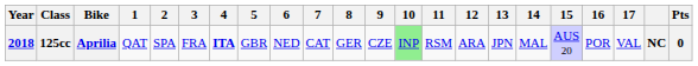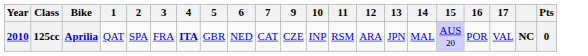 <table class="wikitable" style="text-align:center">
 <tr>
 <th>Year</th>
 <th>Class</th>
 <th>Bike</th>
 <th>1</th>
 <th>2</th>
 <th>3</th>
 <th>4</th>
 <th>5</th>
 <th>6</th>
 <th>7</th>
-<th>8</th>
 <th>9</th>
 <th>10</th>
 <th>11</th>
 <th>12</th>
 <th>13</th>
 <th>14</th>
 <th>15</th>
 <th>16</th>
 <th>17</th>
 <th></th>
 <th>Pts</th>
 </tr>
 <tr>
-<th><a href='#'>2018</a></th>
+<th><a href='#'>2010</a></th>
 <th>125cc</th>
 <th><a href='#'>Aprilia</a></th>
 <td><a href='#'>QAT</a></td>
 <td><a href='#'>SPA</a></td>
 <td><a href='#'>FRA</a></td>
 <td><strong><a href='#'>ITA</a></strong></td>
 <td><a href='#'>GBR</a></td>
 <td><a href='#'>NED</a></td>
 <td><a href='#'>CAT</a></td>
-<td><a href='#'>GER</a></td>
 <td><a href='#'>CZE</a></td>
-<td style="background: lightgreen;"><a href='#'>INP</a></td>
+<td><a href='#'>INP</a></td>
 <td><a href='#'>RSM</a></td>
 <td><a href='#'>ARA</a></td>
 <td><a href='#'>JPN</a></td>
 <td><a href='#'>MAL</a></td>
 <td style="background:#CFCFFF;"><a href='#'>AUS</a><br><small>20</small></td>
 <td><a href='#'>POR</a></td>
 <td><a href='#'>VAL</a></td>
 <th>NC</th>
 <th>0</th>
 </tr>
 </table>
